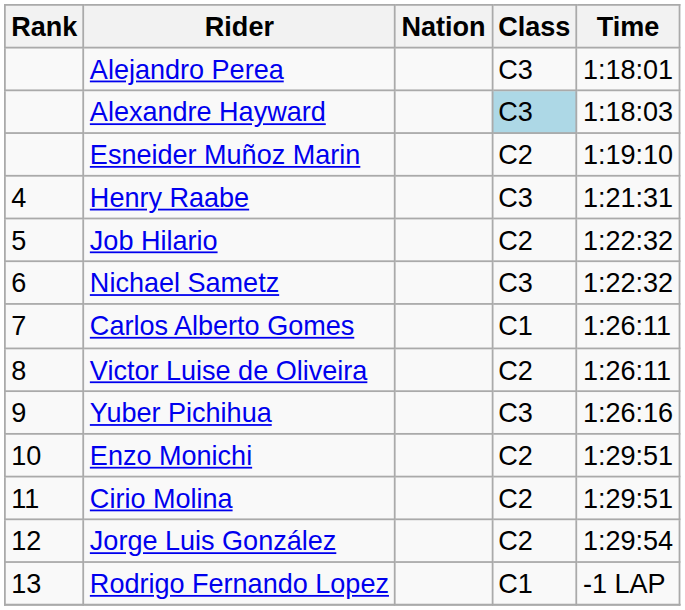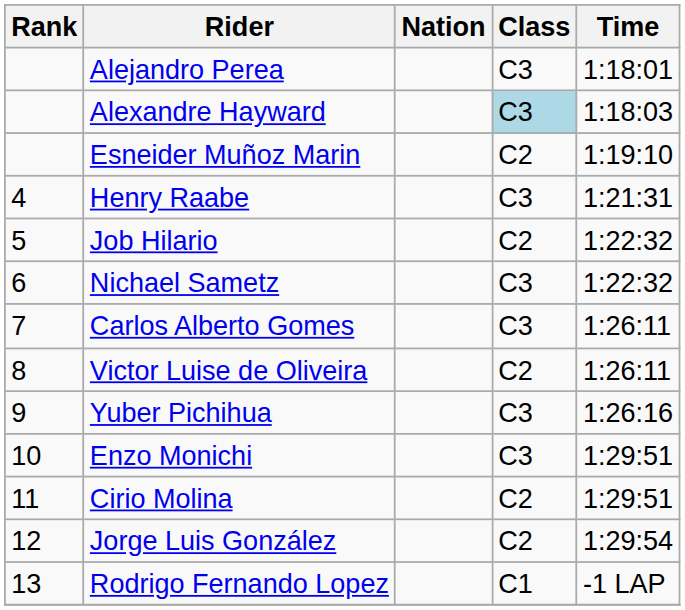 <table class="wikitable sortable" style="font-size:95%" style="width:35em;" style="text-align:center">
 <tr>
 <th>Rank</th>
 <th>Rider</th>
 <th>Nation</th>
 <th>Class</th>
 <th>Time</th>
 </tr>
 <tr>
 <td></td>
 <td align=left><a href='#'>Alejandro Perea</a></td>
 <td align=left></td>
 <td>C3</td>
 <td>1:18:01</td>
 </tr>
 <tr>
 <td></td>
 <td align=left><a href='#'>Alexandre Hayward</a></td>
 <td align=left></td>
 <td style="background: lightblue;">C3</td>
 <td>1:18:03</td>
 </tr>
 <tr>
 <td></td>
 <td align=left><a href='#'>Esneider Muñoz Marin</a></td>
 <td align=left></td>
 <td>C2</td>
 <td>1:19:10</td>
 </tr>
 <tr>
 <td>4</td>
 <td align=left><a href='#'>Henry Raabe</a></td>
 <td align=left></td>
 <td>C3</td>
 <td>1:21:31</td>
 </tr>
 <tr>
 <td>5</td>
 <td align=left><a href='#'>Job Hilario</a></td>
 <td align=left></td>
 <td>C2</td>
 <td>1:22:32</td>
 </tr>
 <tr>
 <td>6</td>
 <td align=left><a href='#'>Nichael Sametz</a></td>
 <td align=left></td>
 <td>C3</td>
 <td>1:22:32</td>
 </tr>
 <tr>
 <td>7</td>
 <td align=left><a href='#'>Carlos Alberto Gomes</a></td>
 <td align=left></td>
-<td>C1</td>
+<td>C3</td>
 <td>1:26:11</td>
 </tr>
 <tr>
 <td>8</td>
 <td align=left><a href='#'>Victor Luise de Oliveira</a></td>
 <td align=left></td>
 <td>C2</td>
 <td>1:26:11</td>
 </tr>
 <tr>
 <td>9</td>
 <td align=left><a href='#'>Yuber Pichihua</a></td>
 <td align=left></td>
 <td>C3</td>
 <td>1:26:16</td>
 </tr>
 <tr>
 <td>10</td>
 <td align=left><a href='#'>Enzo Monichi</a></td>
 <td align=left></td>
-<td>C2</td>
+<td>C3</td>
 <td>1:29:51</td>
 </tr>
 <tr>
 <td>11</td>
 <td align=left><a href='#'>Cirio Molina</a></td>
 <td align=left></td>
 <td>C2</td>
 <td>1:29:51</td>
 </tr>
 <tr>
 <td>12</td>
 <td align=left><a href='#'>Jorge Luis González</a></td>
 <td align=left></td>
 <td>C2</td>
 <td>1:29:54</td>
 </tr>
 <tr>
 <td>13</td>
 <td align=left><a href='#'>Rodrigo Fernando Lopez</a></td>
 <td align=left></td>
 <td>C1</td>
 <td>-1 LAP</td>
 </tr>
 <tr>
 </tr>
 </table>
